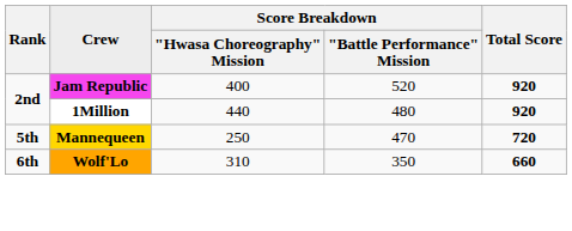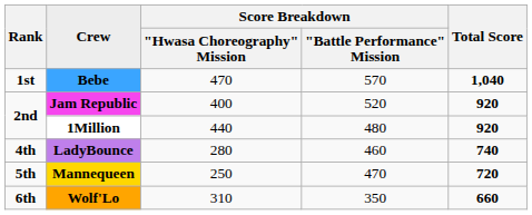 <table class="wikitable sortable" style="text-align:center; font-size:100%">
 <tr>
 <th rowspan="2">Rank</th>
 <th rowspan="2" style="background:#EDEDED">Crew</th>
 <th colspan="2">Score Breakdown</th>
 <th rowspan="2">Total Score<br></th>
 </tr>
 <tr>
 <th>"Hwasa Choreography"<br>Mission<br></th>
 <th>"Battle Performance"<br>Mission<br></th>
+</tr>
+<tr>
+<td><strong>1st</strong></td>
+<td style="background:#3AA5FF"><strong>Bebe</strong></td>
+<td>470</td>
+<td>570</td>
+<td><strong>1,040</strong></td>
 </tr>
 <tr>
 <td rowspan="2"><strong>2nd</strong></td>
 <td style="background:#F646EE"><strong>Jam Republic</strong></td>
 <td>400</td>
 <td>520</td>
 <td><strong>920</strong></td>
 </tr>
 <tr>
 <td style="background:white"><strong>1Million</strong></td>
 <td>440</td>
 <td>480</td>
 <td><strong>920</strong></td>
+</tr>
+<tr>
+<td><strong>4th</strong></td>
+<td style="background:#BF7FEB"><strong>LadyBounce</strong></td>
+<td>280</td>
+<td>460</td>
+<td><strong>740</strong></td>
 </tr>
 <tr>
 <td><strong>5th</strong></td>
 <td style="background:gold"><strong>Mannequeen</strong></td>
 <td>250</td>
 <td>470</td>
 <td><strong>720</strong></td>
 </tr>
 <tr>
 <td><strong>6th</strong></td>
 <td style="background:orange"><strong>Wolf'Lo</strong></td>
 <td>310</td>
 <td>350</td>
 <td><strong>660</strong></td>
 </tr>
 </table>
